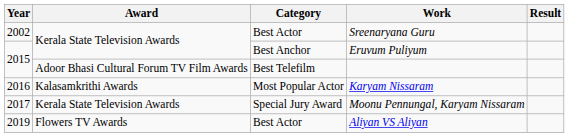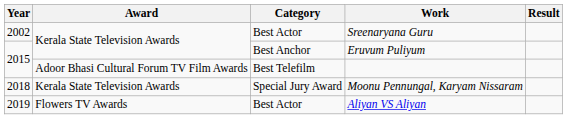 <table class="wikitable">
 <tr>
 <th>Year</th>
 <th>Award</th>
 <th>Category</th>
 <th>Work</th>
 <th>Result</th>
 </tr>
 <tr>
 <td>2002</td>
 <td rowspan="2">Kerala State Television Awards</td>
 <td>Best Actor</td>
 <td><em>Sreenaryana Guru</em></td>
 <td></td>
 </tr>
 <tr>
 <td rowspan="2">2015</td>
 <td>Best Anchor</td>
 <td><em>Eruvum Puliyum</em></td>
 <td></td>
 </tr>
 <tr>
 <td>Adoor Bhasi Cultural Forum TV Film Awards</td>
 <td>Best Telefilm</td>
 <td></td>
 <td></td>
 </tr>
 <tr>
-<td>2016</td>
-<td>Kalasamkrithi Awards</td>
-<td>Most Popular Actor</td>
-<td><em><a href='#'>Karyam Nissaram</a></em></td>
-<td></td>
-</tr>
-<tr>
-<td>2017</td>
+<td>2018</td>
 <td>Kerala State Television Awards</td>
 <td>Special Jury Award</td>
 <td><em>Moonu Pennungal, Karyam Nissaram </em></td>
 <td></td>
 </tr>
 <tr>
 <td>2019</td>
 <td>Flowers TV Awards</td>
 <td>Best Actor</td>
 <td><em><a href='#'>Aliyan VS Aliyan</a></em></td>
 <td></td>
 </tr>
 </table>
